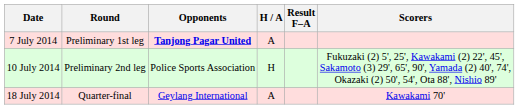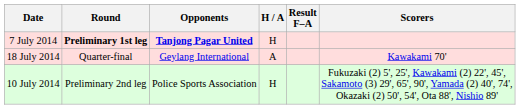 <table class="wikitable" style="text-align:center">
 <tr>
 <th>Date</th>
 <th>Round</th>
 <th>Opponents</th>
 <th>H / A</th>
 <th>Result<br>F–A</th>
 <th>Scorers</th>
 </tr>
 <tr bgcolor="#ffdddd">
 <td>7 July 2014</td>
-<td>Preliminary 1st leg</td>
+<td><strong>Preliminary 1st leg</strong></td>
 <td><strong><a href='#'>Tanjong Pagar United</a></strong></td>
+<td>H</td>
+<td></td>
+<td></td>
+</tr>
+<tr bgcolor="#ffdddd">
+<td>18 July 2014</td>
+<td>Quarter-final</td>
+<td><a href='#'>Geylang International</a></td>
 <td>A</td>
 <td></td>
-<td></td>
+<td><a href='#'>Kawakami</a> 70'</td>
 </tr>
 <tr bgcolor="#ddffdd">
 <td>10 July 2014</td>
 <td>Preliminary 2nd leg</td>
 <td>Police Sports Association</td>
 <td>H</td>
 <td></td>
 <td>Fukuzaki (2) 5', 25', <a href='#'>Kawakami</a> (2) 22', 45',<br><a href='#'>Sakamoto</a> (3) 29', 65', 90', <a href='#'>Yamada</a> (2) 40', 74',<br>Okazaki (2) 50', 54', Ota 88', <a href='#'>Nishio</a> 89'</td>
 </tr>
-<tr bgcolor="#ffdddd">
-<td>18 July 2014</td>
-<td>Quarter-final</td>
-<td><a href='#'>Geylang International</a></td>
-<td>A</td>
-<td></td>
-<td><a href='#'>Kawakami</a> 70'</td>
-</tr>
 </table>
